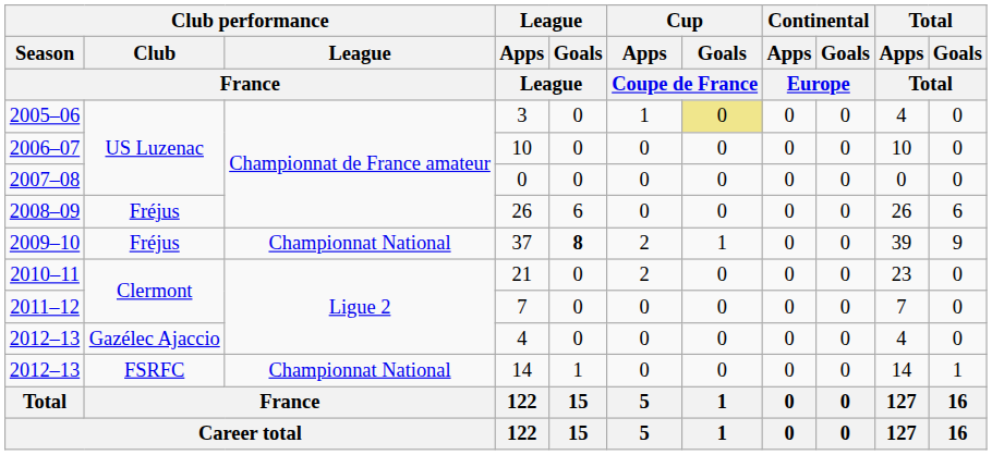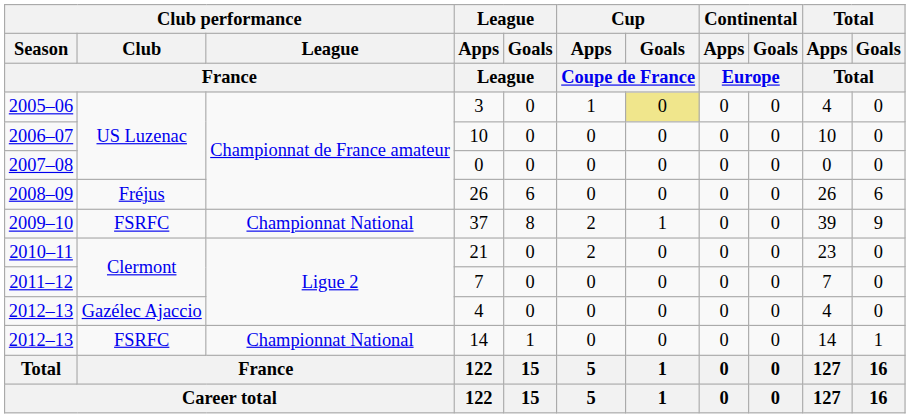 <table class="wikitable" style="text-align:center">
 <tr>
 <th colspan=3>Club performance</th>
 <th colspan=2>League</th>
 <th colspan=2>Cup</th>
 <th colspan=2>Continental</th>
 <th colspan=2>Total</th>
 </tr>
 <tr>
 <th>Season</th>
 <th>Club</th>
 <th>League</th>
 <th>Apps</th>
 <th>Goals</th>
 <th>Apps</th>
 <th>Goals</th>
 <th>Apps</th>
 <th>Goals</th>
 <th>Apps</th>
 <th>Goals</th>
 </tr>
 <tr>
 <th colspan=3>France</th>
 <th colspan=2>League</th>
 <th colspan=2><a href='#'>Coupe de France</a></th>
 <th colspan=2><a href='#'>Europe</a></th>
 <th colspan=2>Total</th>
 </tr>
 <tr>
 <td><a href='#'>2005–06</a></td>
 <td rowspan="3"><a href='#'>US Luzenac</a></td>
 <td rowspan="4"><a href='#'>Championnat de France amateur</a></td>
 <td>3</td>
 <td>0</td>
 <td>1</td>
 <td style="background: khaki;">0</td>
 <td>0</td>
 <td>0</td>
 <td>4</td>
 <td>0</td>
 </tr>
 <tr>
 <td><a href='#'>2006–07</a></td>
 <td>10</td>
 <td>0</td>
 <td>0</td>
 <td>0</td>
 <td>0</td>
 <td>0</td>
 <td>10</td>
 <td>0</td>
 </tr>
 <tr>
 <td><a href='#'>2007–08</a></td>
 <td>0</td>
 <td>0</td>
 <td>0</td>
 <td>0</td>
 <td>0</td>
 <td>0</td>
 <td>0</td>
 <td>0</td>
 </tr>
 <tr>
 <td><a href='#'>2008–09</a></td>
 <td rowspan="1"><a href='#'>Fréjus</a></td>
 <td>26</td>
 <td>6</td>
 <td>0</td>
 <td>0</td>
 <td>0</td>
 <td>0</td>
 <td>26</td>
 <td>6</td>
 </tr>
 <tr>
 <td><a href='#'>2009–10</a></td>
-<td rowspan="1"><a href='#'>Fréjus</a></td>
+<td rowspan="1"><a href='#'>FSRFC</a></td>
 <td><a href='#'>Championnat National</a></td>
 <td>37</td>
-<td><strong>8</strong></td>
+<td>8</td>
 <td>2</td>
 <td>1</td>
 <td>0</td>
 <td>0</td>
 <td>39</td>
 <td>9</td>
 </tr>
 <tr>
 <td><a href='#'>2010–11</a></td>
 <td rowspan="2"><a href='#'>Clermont</a></td>
 <td rowspan="3"><a href='#'>Ligue 2</a></td>
 <td>21</td>
 <td>0</td>
 <td>2</td>
 <td>0</td>
 <td>0</td>
 <td>0</td>
 <td>23</td>
 <td>0</td>
 </tr>
 <tr>
 <td><a href='#'>2011–12</a></td>
 <td>7</td>
 <td>0</td>
 <td>0</td>
 <td>0</td>
 <td>0</td>
 <td>0</td>
 <td>7</td>
 <td>0</td>
 </tr>
 <tr>
 <td><a href='#'>2012–13</a></td>
 <td rowspan="1"><a href='#'>Gazélec Ajaccio</a></td>
 <td>4</td>
 <td>0</td>
 <td>0</td>
 <td>0</td>
 <td>0</td>
 <td>0</td>
 <td>4</td>
 <td>0</td>
 </tr>
 <tr>
 <td><a href='#'>2012–13</a></td>
 <td rowspan="1"><a href='#'>FSRFC</a></td>
 <td><a href='#'>Championnat National</a></td>
 <td>14</td>
 <td>1</td>
 <td>0</td>
 <td>0</td>
 <td>0</td>
 <td>0</td>
 <td>14</td>
 <td>1</td>
 </tr>
 <tr>
 <th rowspan=1>Total</th>
 <th colspan=2>France</th>
 <th><strong>122</strong></th>
 <th><strong>15</strong></th>
 <th><strong>5</strong></th>
 <th><strong>1</strong></th>
 <th><strong>0</strong></th>
 <th><strong>0</strong></th>
 <th><strong>127</strong></th>
 <th><strong>16</strong></th>
 </tr>
 <tr>
 <th colspan=3>Career total</th>
 <th>122</th>
 <th>15</th>
 <th>5</th>
 <th>1</th>
 <th>0</th>
 <th>0</th>
 <th>127</th>
 <th>16</th>
 </tr>
 </table>
